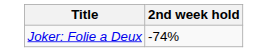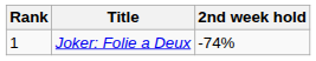 <table class="wikitable sortable" style="margin:auto; margin:auto;">
 <tr>
+<th>Rank</th>
 <th>Title</th>
 <th>2nd week hold</th>
 </tr>
 <tr>
+<td>1</td>
 <td><em><a href='#'>Joker: Folie a Deux</a></em></td>
 <td>-74%</td>
 </tr>
 </table>
